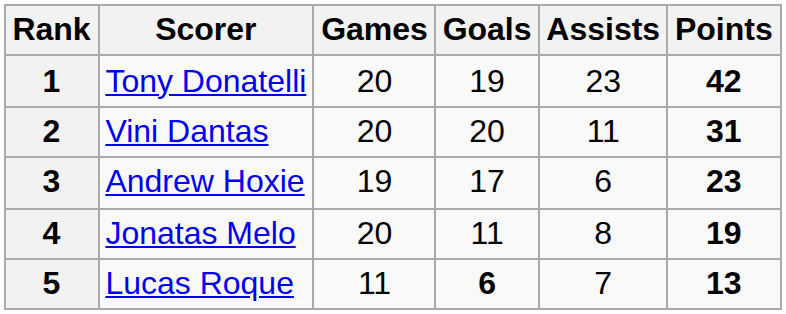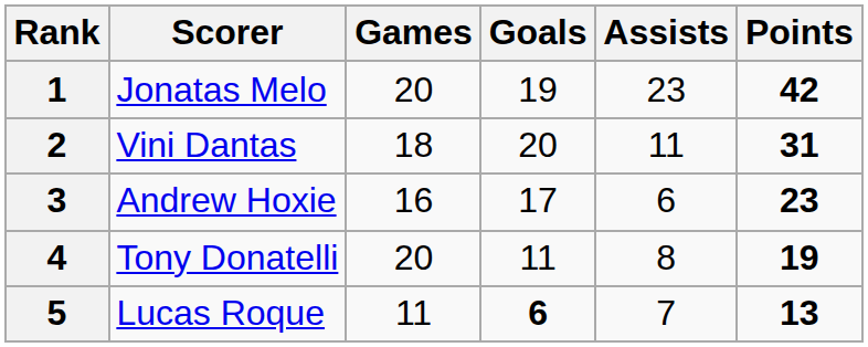 <table class="wikitable">
 <tr>
 <th>Rank</th>
 <th>Scorer</th>
 <th>Games</th>
 <th>Goals</th>
 <th>Assists</th>
 <th>Points</th>
 </tr>
 <tr>
 <th>1</th>
-<td> <a href='#'>Tony Donatelli</a></td>
+<td> <a href='#'>Jonatas Melo</a></td>
 <td style="text-align:center;">20</td>
 <td style="text-align:center;">19</td>
 <td style="text-align:center;">23</td>
 <td style="text-align:center;"><strong>42</strong></td>
 </tr>
 <tr>
 <th>2</th>
 <td> <a href='#'>Vini Dantas</a></td>
-<td style="text-align:center;">20</td>
+<td style="text-align:center;">18</td>
 <td style="text-align:center;">20</td>
 <td style="text-align:center;">11</td>
 <td style="text-align:center;"><strong>31</strong></td>
 </tr>
 <tr>
 <th>3</th>
 <td> <a href='#'>Andrew Hoxie</a></td>
-<td style="text-align:center;">19</td>
+<td style="text-align:center;">16</td>
 <td style="text-align:center;">17</td>
 <td style="text-align:center;">6</td>
 <td style="text-align:center;"><strong>23</strong></td>
 </tr>
 <tr>
 <th>4</th>
-<td> <a href='#'>Jonatas Melo</a></td>
+<td> <a href='#'>Tony Donatelli</a></td>
 <td style="text-align:center;">20</td>
 <td style="text-align:center;">11</td>
 <td style="text-align:center;">8</td>
 <td style="text-align:center;"><strong>19</strong></td>
 </tr>
 <tr>
 <th>5</th>
 <td> <a href='#'>Lucas Roque</a></td>
 <td style="text-align:center;">11</td>
 <td style="text-align:center;"><strong>6</strong></td>
 <td style="text-align:center;">7</td>
 <td style="text-align:center;"><strong>13</strong></td>
 </tr>
 <tr>
 </tr>
 </table>
